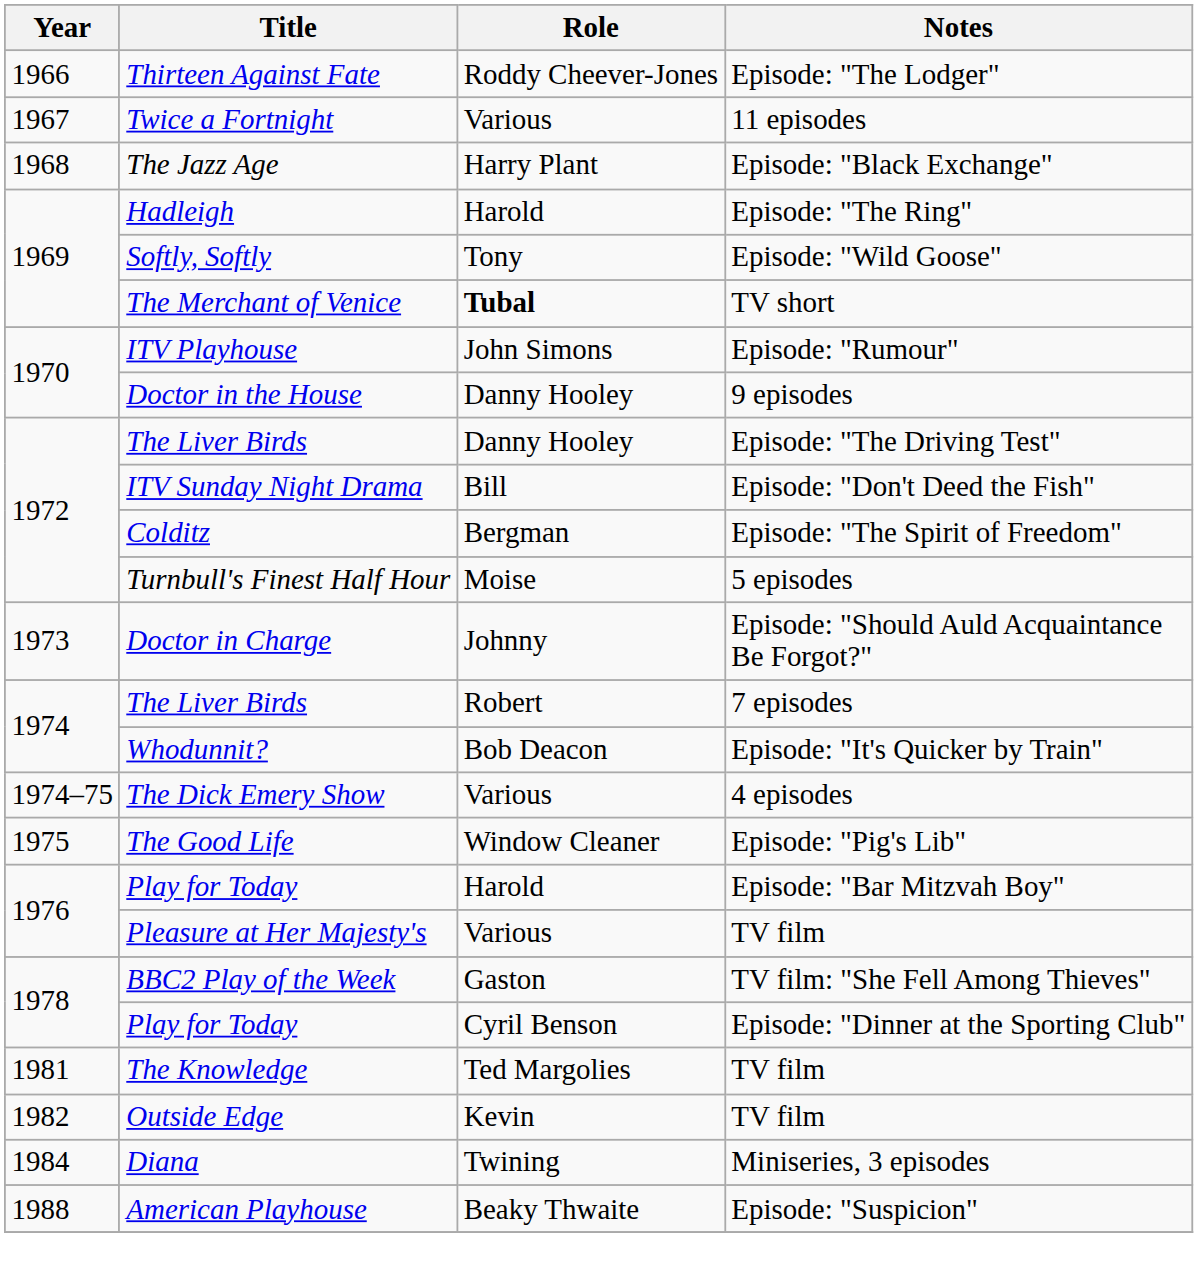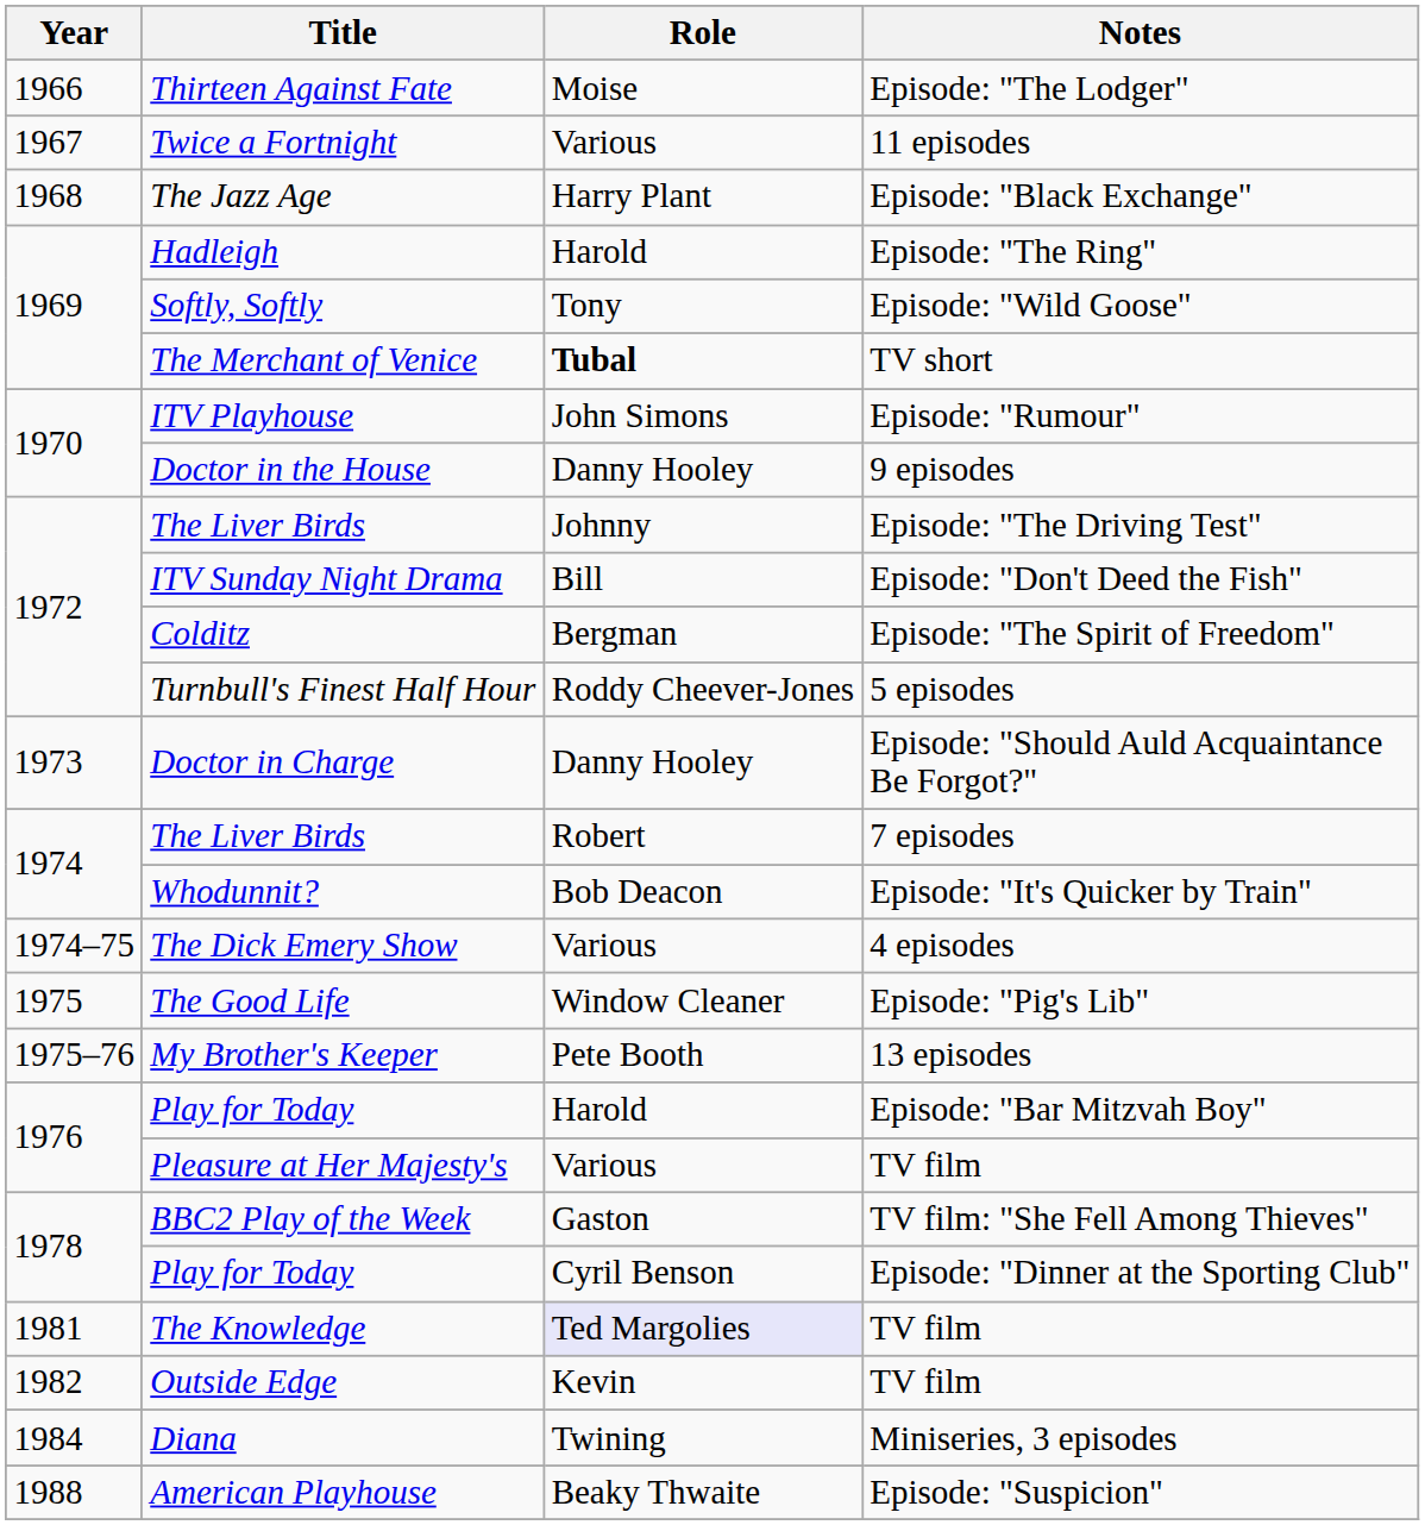 <table class="wikitable">
 <tr>
 <th>Year</th>
 <th>Title</th>
 <th>Role</th>
 <th>Notes</th>
 </tr>
 <tr>
 <td>1966</td>
 <td><em><a href='#'>Thirteen Against Fate</a></em></td>
-<td>Roddy Cheever-Jones</td>
+<td>Moise</td>
 <td>Episode: "The Lodger"</td>
 </tr>
 <tr>
 <td>1967</td>
 <td><em><a href='#'>Twice a Fortnight</a></em></td>
 <td>Various</td>
 <td>11 episodes</td>
 </tr>
 <tr>
 <td>1968</td>
 <td><em>The Jazz Age</em></td>
 <td>Harry Plant</td>
 <td>Episode: "Black Exchange"</td>
 </tr>
 <tr>
 <td rowspan=3>1969</td>
 <td><em><a href='#'>Hadleigh</a></em></td>
 <td>Harold</td>
 <td>Episode: "The Ring"</td>
 </tr>
 <tr>
 <td><em><a href='#'>Softly, Softly</a></em></td>
 <td>Tony</td>
 <td>Episode: "Wild Goose"</td>
 </tr>
 <tr>
 <td><em><a href='#'>The Merchant of Venice</a></em></td>
 <td><strong>Tubal</strong></td>
 <td>TV short</td>
 </tr>
 <tr>
 <td rowspan=2>1970</td>
 <td><em><a href='#'>ITV Playhouse</a></em></td>
 <td>John Simons</td>
 <td>Episode: "Rumour"</td>
 </tr>
 <tr>
 <td><em><a href='#'>Doctor in the House</a></em></td>
 <td>Danny Hooley</td>
 <td>9 episodes</td>
 </tr>
 <tr>
 <td rowspan=4>1972</td>
 <td><em><a href='#'>The Liver Birds</a></em></td>
-<td>Danny Hooley</td>
+<td>Johnny</td>
 <td>Episode: "The Driving Test"</td>
 </tr>
 <tr>
 <td><em><a href='#'>ITV Sunday Night Drama</a></em></td>
 <td>Bill</td>
 <td>Episode: "Don't Deed the Fish"</td>
 </tr>
 <tr>
 <td><em><a href='#'>Colditz</a></em></td>
 <td>Bergman</td>
 <td>Episode: "The Spirit of Freedom"</td>
 </tr>
 <tr>
 <td><em>Turnbull's Finest Half Hour</em></td>
-<td>Moise</td>
+<td>Roddy Cheever-Jones</td>
 <td>5 episodes</td>
 </tr>
 <tr>
 <td>1973</td>
 <td><em><a href='#'>Doctor in Charge</a></em></td>
-<td>Johnny</td>
+<td>Danny Hooley</td>
 <td>Episode: "Should Auld Acquaintance<br>Be Forgot?"</td>
 </tr>
 <tr>
 <td rowspan=2>1974</td>
 <td><em><a href='#'>The Liver Birds</a></em></td>
 <td>Robert</td>
 <td>7 episodes</td>
 </tr>
 <tr>
 <td><em><a href='#'>Whodunnit?</a></em></td>
 <td>Bob Deacon</td>
 <td>Episode: "It's Quicker by Train"</td>
 </tr>
 <tr>
 <td>1974–75</td>
 <td><em><a href='#'>The Dick Emery Show</a></em></td>
 <td>Various</td>
 <td>4 episodes</td>
 </tr>
 <tr>
 <td>1975</td>
 <td><em><a href='#'>The Good Life</a></em></td>
 <td>Window Cleaner</td>
 <td>Episode: "Pig's Lib"</td>
 </tr>
 <tr>
+<td>1975–76</td>
+<td><em><a href='#'>My Brother's Keeper</a></em></td>
+<td>Pete Booth</td>
+<td>13 episodes</td>
+</tr>
+<tr>
 <td rowspan=2>1976</td>
 <td><em><a href='#'>Play for Today</a></em></td>
 <td>Harold</td>
 <td>Episode: "Bar Mitzvah Boy"</td>
 </tr>
 <tr>
 <td><em><a href='#'>Pleasure at Her Majesty's</a></em></td>
 <td>Various</td>
 <td>TV film</td>
 </tr>
 <tr>
 <td rowspan=2>1978</td>
 <td><em><a href='#'>BBC2 Play of the Week</a></em></td>
 <td>Gaston</td>
 <td>TV film: "She Fell Among Thieves"</td>
 </tr>
 <tr>
 <td><em><a href='#'>Play for Today</a></em></td>
 <td>Cyril Benson</td>
 <td>Episode: "Dinner at the Sporting Club"</td>
 </tr>
 <tr>
 <td>1981</td>
 <td><em><a href='#'>The Knowledge</a></em></td>
-<td>Ted Margolies</td>
+<td style="background: lavender;">Ted Margolies</td>
 <td>TV film</td>
 </tr>
 <tr>
 <td>1982</td>
 <td><em><a href='#'>Outside Edge</a></em></td>
 <td>Kevin</td>
 <td>TV film</td>
 </tr>
 <tr>
 <td>1984</td>
 <td><em><a href='#'>Diana</a></em></td>
 <td>Twining</td>
 <td>Miniseries, 3 episodes</td>
 </tr>
 <tr>
 <td>1988</td>
 <td><em><a href='#'>American Playhouse</a></em></td>
 <td>Beaky Thwaite</td>
 <td>Episode: "Suspicion"</td>
 </tr>
 <tr>
 </tr>
 </table>
